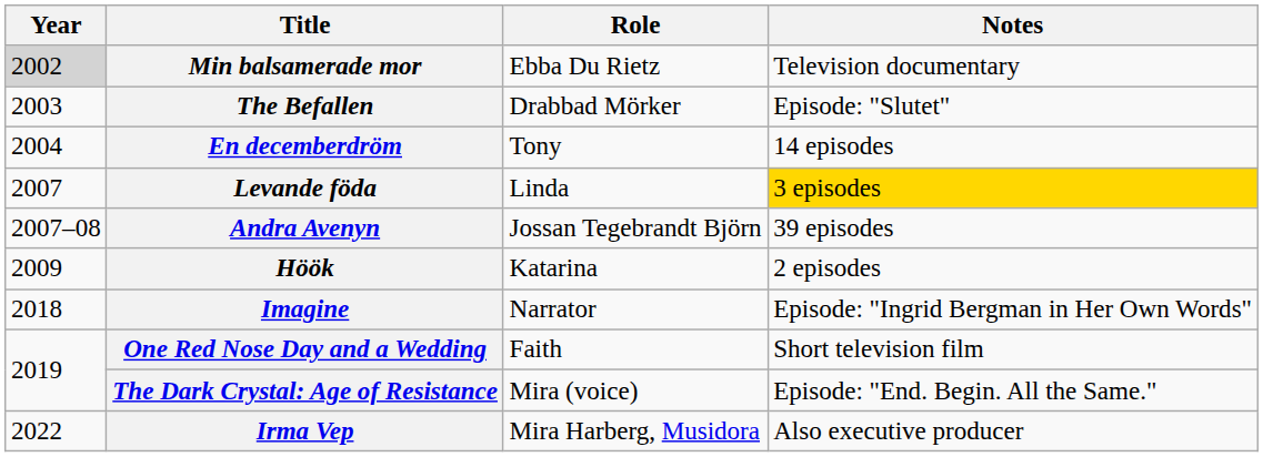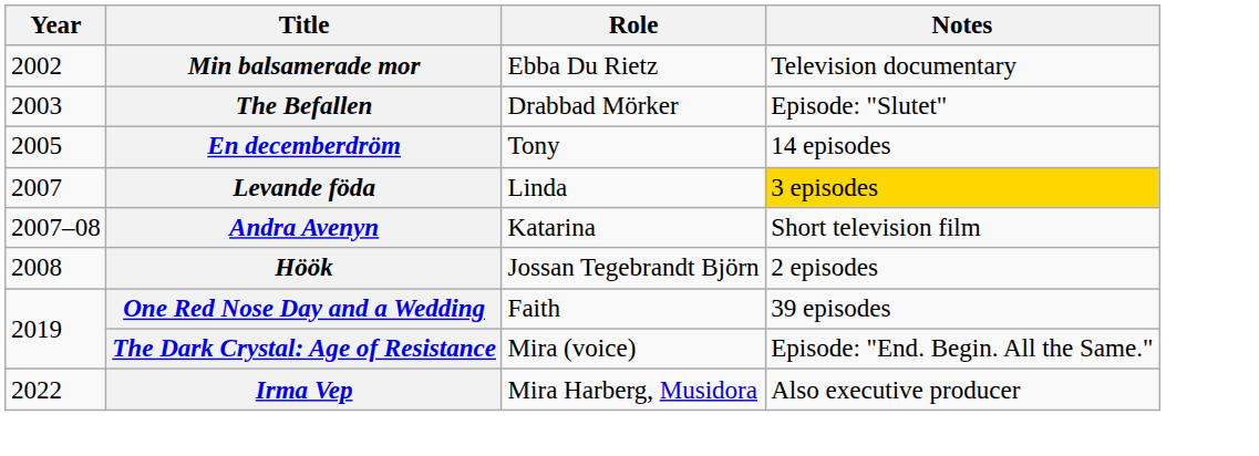 <table class="wikitable plainrowheaders sortable">
 <tr>
 <th scope="col">Year</th>
 <th scope="col">Title</th>
 <th scope="col">Role</th>
 <th scope="col" class="unsortable">Notes</th>
 </tr>
 <tr>
-<td style="background: lightgrey;">2002</td>
+<td>2002</td>
 <th scope="row"><em>Min balsamerade mor</em></th>
 <td>Ebba Du Rietz</td>
 <td>Television documentary</td>
 </tr>
 <tr>
 <td>2003</td>
 <th scope="row"><em>The Befallen</em></th>
 <td>Drabbad Mörker</td>
 <td>Episode: "Slutet"</td>
 </tr>
 <tr>
-<td>2004</td>
+<td>2005</td>
 <th scope="row"><em><a href='#'>En decemberdröm</a></em></th>
 <td>Tony</td>
 <td>14 episodes</td>
 </tr>
 <tr>
 <td>2007</td>
 <th scope="row"><em>Levande föda</em></th>
 <td>Linda</td>
 <td style="background: gold;">3 episodes</td>
 </tr>
 <tr>
 <td>2007–08</td>
 <th scope="row"><em><a href='#'>Andra Avenyn</a></em></th>
-<td>Jossan Tegebrandt Björn</td>
-<td>39 episodes</td>
+<td>Katarina</td>
+<td>Short television film</td>
 </tr>
 <tr>
-<td>2009</td>
+<td>2008</td>
 <th scope="row"><em>Höök</em></th>
-<td>Katarina</td>
+<td>Jossan Tegebrandt Björn</td>
 <td>2 episodes</td>
-</tr>
-<tr>
-<td>2018</td>
-<th scope="row"><em><a href='#'>Imagine</a></em></th>
-<td>Narrator</td>
-<td>Episode: "Ingrid Bergman in Her Own Words"</td>
 </tr>
 <tr>
 <td rowspan="2">2019</td>
 <th scope="row"><em><a href='#'>One Red Nose Day and a Wedding</a></em></th>
 <td>Faith</td>
-<td>Short television film</td>
+<td>39 episodes</td>
 </tr>
 <tr>
 <th scope="row"><em><a href='#'>The Dark Crystal: Age of Resistance</a></em></th>
 <td>Mira (voice)</td>
 <td>Episode: "End. Begin. All the Same."</td>
 </tr>
 <tr>
 <td>2022</td>
 <th scope="row"><em><a href='#'>Irma Vep</a></em></th>
 <td>Mira Harberg, <a href='#'>Musidora</a></td>
 <td>Also executive producer</td>
 </tr>
 </table>
